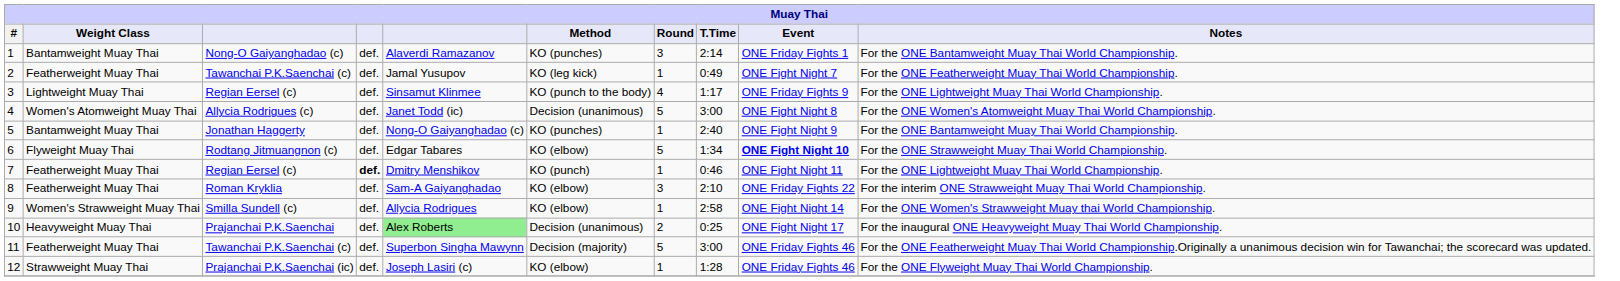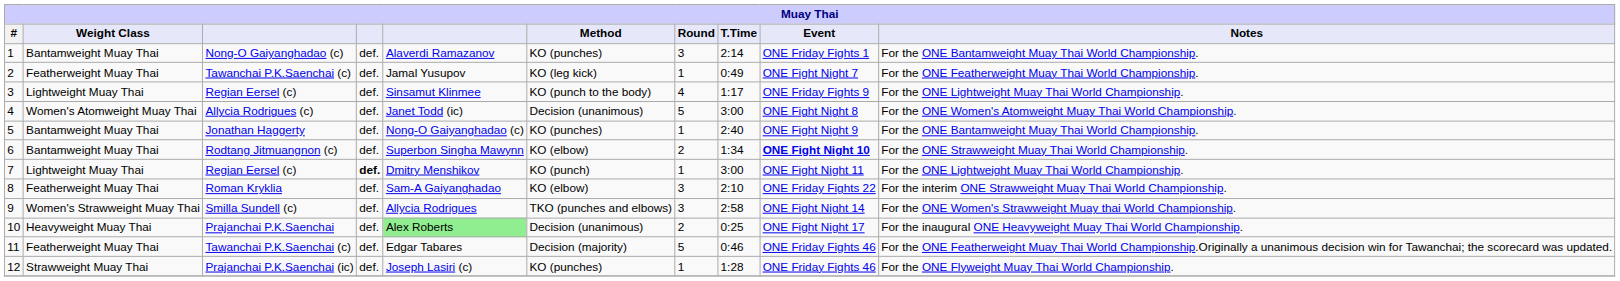 <table class="wikitable" style="font-size: 75%;">
 <tr>
 <th colspan="10" style="background-color: #ccf; color: #000080; text-align: center;"><strong>Muay Thai</strong></th>
 </tr>
 <tr>
 <th scope="col">#</th>
 <th colspan="1" style="background-color: #E6E8FA; color: #000000; text-align: center;">Weight Class</th>
 <th colspan="1" style="background-color: #E6E8FA; color: #000000; text-align: center;"></th>
 <th colspan="1" style="background-color: #E6E8FA; color: #000000; text-align: center;"></th>
 <th colspan="1" style="background-color: #E6E8FA; color: #000000; text-align: center;"></th>
 <th colspan="1" style="background-color: #E6E8FA; color: #000000; text-align: center;">Method</th>
 <th colspan="1" style="background-color: #E6E8FA; color: #000000; text-align: center;">Round</th>
 <th colspan="1" style="background-color: #E6E8FA; color: #000000; text-align: center;">T.Time</th>
 <th colspan="1" style="background-color: #E6E8FA; color: #000000; text-align: center;">Event</th>
 <th colspan="1" style="background-color: #E6E8FA; color: #000000; text-align: center;">Notes</th>
 </tr>
 <tr>
 <td>1</td>
 <td>Bantamweight Muay Thai</td>
 <td><a href='#'>Nong-O Gaiyanghadao</a> (c)</td>
 <td>def.</td>
 <td><a href='#'>Alaverdi Ramazanov</a></td>
 <td>KO (punches)</td>
 <td>3</td>
 <td>2:14</td>
 <td><a href='#'>ONE Friday Fights 1</a></td>
 <td>For the <a href='#'>ONE Bantamweight Muay Thai World Championship</a>.</td>
 </tr>
 <tr>
 <td>2</td>
 <td>Featherweight Muay Thai</td>
 <td><a href='#'>Tawanchai P.K.Saenchai</a> (c)</td>
 <td>def.</td>
 <td>Jamal Yusupov</td>
 <td>KO (leg kick)</td>
 <td>1</td>
 <td>0:49</td>
 <td><a href='#'>ONE Fight Night 7</a></td>
 <td>For the <a href='#'>ONE Featherweight Muay Thai World Championship</a>.</td>
 </tr>
 <tr>
 <td>3</td>
 <td>Lightweight Muay Thai</td>
 <td><a href='#'>Regian Eersel</a> (c)</td>
 <td>def.</td>
 <td><a href='#'>Sinsamut Klinmee</a></td>
 <td>KO (punch to the body)</td>
 <td>4</td>
 <td>1:17</td>
 <td><a href='#'>ONE Friday Fights 9</a></td>
 <td>For the <a href='#'>ONE Lightweight Muay Thai World Championship</a>.</td>
 </tr>
 <tr>
 <td>4</td>
 <td>Women's Atomweight Muay Thai</td>
 <td><a href='#'>Allycia Rodrigues</a> (c)</td>
 <td>def.</td>
 <td><a href='#'>Janet Todd</a> (ic)</td>
 <td>Decision (unanimous)</td>
 <td>5</td>
 <td>3:00</td>
 <td><a href='#'>ONE Fight Night 8</a></td>
 <td>For the <a href='#'>ONE Women's Atomweight Muay Thai World Championship</a>.</td>
 </tr>
 <tr>
 <td>5</td>
 <td>Bantamweight Muay Thai</td>
 <td><a href='#'>Jonathan Haggerty</a></td>
 <td>def.</td>
 <td><a href='#'>Nong-O Gaiyanghadao</a> (c)</td>
 <td>KO (punches)</td>
 <td>1</td>
 <td>2:40</td>
 <td><a href='#'>ONE Fight Night 9</a></td>
 <td>For the <a href='#'>ONE Bantamweight Muay Thai World Championship</a>.</td>
 </tr>
 <tr>
 <td>6</td>
-<td>Flyweight Muay Thai</td>
+<td>Bantamweight Muay Thai</td>
 <td><a href='#'>Rodtang Jitmuangnon</a> (c)</td>
 <td>def.</td>
-<td>Edgar Tabares</td>
+<td><a href='#'>Superbon Singha Mawynn</a></td>
 <td>KO (elbow)</td>
-<td>5</td>
+<td>2</td>
 <td>1:34</td>
 <td><strong><a href='#'>ONE Fight Night 10</a></strong></td>
 <td>For the <a href='#'>ONE Strawweight Muay Thai World Championship</a>.</td>
 </tr>
 <tr>
 <td>7</td>
-<td>Featherweight Muay Thai</td>
+<td>Lightweight Muay Thai</td>
 <td><a href='#'>Regian Eersel</a> (c)</td>
 <td><strong>def.</strong></td>
 <td><a href='#'>Dmitry Menshikov</a></td>
 <td>KO (punch)</td>
 <td>1</td>
-<td>0:46</td>
+<td>3:00</td>
 <td><a href='#'>ONE Fight Night 11</a></td>
 <td>For the <a href='#'>ONE Lightweight Muay Thai World Championship</a>.</td>
 </tr>
 <tr>
 <td>8</td>
 <td>Featherweight Muay Thai</td>
 <td><a href='#'>Roman Kryklia</a></td>
 <td>def.</td>
 <td><a href='#'>Sam-A Gaiyanghadao</a></td>
 <td>KO (elbow)</td>
 <td>3</td>
 <td>2:10</td>
 <td><a href='#'>ONE Friday Fights 22</a></td>
 <td>For the interim <a href='#'>ONE Strawweight Muay Thai World Championship</a>.</td>
 </tr>
 <tr>
 <td>9</td>
 <td>Women's Strawweight Muay Thai</td>
 <td><a href='#'>Smilla Sundell</a> (c)</td>
 <td>def.</td>
 <td><a href='#'>Allycia Rodrigues</a></td>
-<td>KO (elbow)</td>
-<td>1</td>
+<td>TKO (punches and elbows)</td>
+<td>3</td>
 <td>2:58</td>
 <td><a href='#'>ONE Fight Night 14</a></td>
 <td>For the <a href='#'>ONE Women's Strawweight Muay thai World Championship</a>.</td>
 </tr>
 <tr>
 <td>10</td>
 <td>Heavyweight Muay Thai</td>
 <td><a href='#'>Prajanchai P.K.Saenchai</a></td>
 <td>def.</td>
 <td style="background: lightgreen;">Alex Roberts</td>
 <td>Decision (unanimous)</td>
 <td>2</td>
 <td>0:25</td>
 <td><a href='#'>ONE Fight Night 17</a></td>
 <td>For the inaugural <a href='#'>ONE Heavyweight Muay Thai World Championship</a>.</td>
 </tr>
 <tr>
 <td>11</td>
 <td>Featherweight Muay Thai</td>
 <td><a href='#'>Tawanchai P.K.Saenchai</a> (c)</td>
 <td>def.</td>
-<td><a href='#'>Superbon Singha Mawynn</a></td>
+<td>Edgar Tabares</td>
 <td>Decision (majority)</td>
 <td>5</td>
-<td>3:00</td>
+<td>0:46</td>
 <td><a href='#'>ONE Friday Fights 46</a></td>
 <td>For the <a href='#'>ONE Featherweight Muay Thai World Championship</a>.Originally a unanimous decision win for Tawanchai; the scorecard was updated.</td>
 </tr>
 <tr>
 <td>12</td>
 <td>Strawweight Muay Thai</td>
 <td><a href='#'>Prajanchai P.K.Saenchai</a> (ic)</td>
 <td>def.</td>
 <td><a href='#'>Joseph Lasiri</a> (c)</td>
-<td>KO (elbow)</td>
+<td>KO (punches)</td>
 <td>1</td>
 <td>1:28</td>
 <td><a href='#'>ONE Friday Fights 46</a></td>
 <td>For the <a href='#'>ONE Flyweight Muay Thai World Championship</a>.</td>
 </tr>
 <tr>
 </tr>
 </table>
